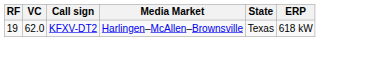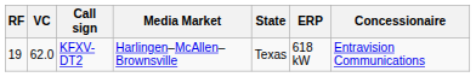 <table class="wikitable sortable">
 <tr>
 <th scope="col">RF</th>
 <th scope="col">VC</th>
 <th scope="col">Call sign</th>
 <th scope="col">Media Market</th>
 <th scope="col">State</th>
 <th scope="col">ERP</th>
+<th scope="col">Concessionaire</th>
 </tr>
 <tr>
 <td>19</td>
 <td>62.0</td>
 <td><a href='#'>KFXV-DT2</a></td>
 <td><a href='#'>Harlingen</a>–<a href='#'>McAllen</a>–<a href='#'>Brownsville</a></td>
 <td>Texas</td>
 <td>618 kW</td>
+<td><a href='#'>Entravision Communications</a></td>
 </tr>
 </table>
